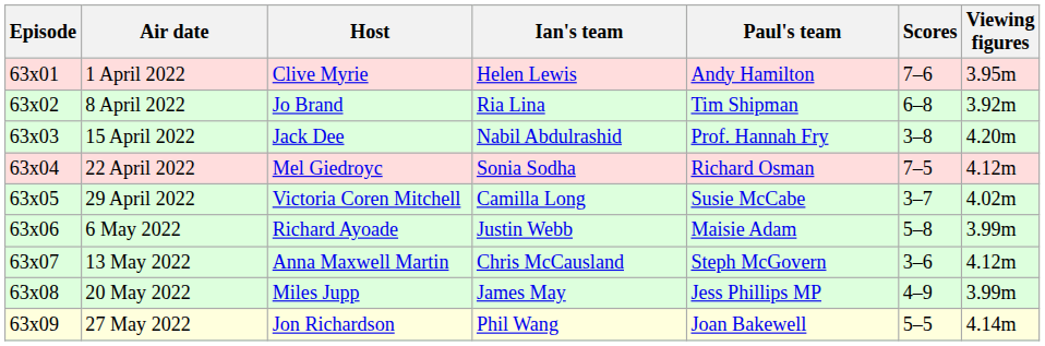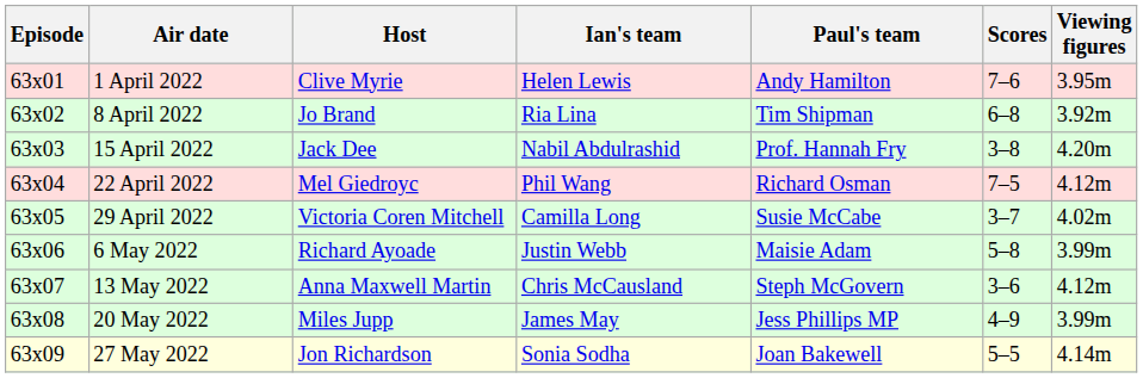 <table class="wikitable"  style="width:840px; background:#dfd;">
 <tr>
 <th style="width:5%;">Episode</th>
 <th style="width:21%;">Air date</th>
 <th style="width:22%;">Host</th>
 <th style="width:23%;">Ian's team</th>
 <th style="width:23%;">Paul's team</th>
 <th style="width:5%;">Scores</th>
 <th style="width:120%;">Viewing figures</th>
 </tr>
 <tr style="background:#fdd;">
 <td>63x01</td>
 <td>1 April 2022</td>
 <td><a href='#'>Clive Myrie</a></td>
 <td><a href='#'>Helen Lewis</a></td>
 <td><a href='#'>Andy Hamilton</a></td>
 <td>7–6</td>
 <td>3.95m</td>
 </tr>
 <tr>
 <td>63x02</td>
 <td>8 April 2022</td>
 <td><a href='#'>Jo Brand</a></td>
 <td><a href='#'>Ria Lina</a></td>
 <td><a href='#'>Tim Shipman</a></td>
 <td>6–8</td>
 <td>3.92m</td>
 </tr>
 <tr>
 <td>63x03</td>
 <td>15 April 2022</td>
 <td><a href='#'>Jack Dee</a></td>
 <td><a href='#'>Nabil Abdulrashid</a></td>
 <td><a href='#'>Prof. Hannah Fry</a></td>
 <td>3–8</td>
 <td>4.20m</td>
 </tr>
 <tr style="background:#fdd;">
 <td>63x04</td>
 <td>22 April 2022</td>
 <td><a href='#'>Mel Giedroyc</a></td>
-<td><a href='#'>Sonia Sodha</a></td>
+<td><a href='#'>Phil Wang</a></td>
 <td><a href='#'>Richard Osman</a></td>
 <td>7–5</td>
 <td>4.12m</td>
 </tr>
 <tr>
 <td>63x05</td>
 <td>29 April 2022</td>
 <td><a href='#'>Victoria Coren Mitchell</a></td>
 <td><a href='#'>Camilla Long</a></td>
 <td><a href='#'>Susie McCabe</a></td>
 <td>3–7</td>
 <td>4.02m</td>
 </tr>
 <tr>
 <td>63x06</td>
 <td>6 May 2022</td>
 <td><a href='#'>Richard Ayoade</a></td>
 <td><a href='#'>Justin Webb</a></td>
 <td><a href='#'>Maisie Adam</a></td>
 <td>5–8</td>
 <td>3.99m</td>
 </tr>
 <tr>
 <td>63x07</td>
 <td>13 May 2022</td>
 <td><a href='#'>Anna Maxwell Martin</a></td>
 <td><a href='#'>Chris McCausland</a></td>
 <td><a href='#'>Steph McGovern</a></td>
 <td>3–6</td>
 <td>4.12m</td>
 </tr>
 <tr>
 <td>63x08</td>
 <td>20 May 2022</td>
 <td><a href='#'>Miles Jupp</a></td>
 <td><a href='#'>James May</a></td>
 <td><a href='#'>Jess Phillips MP</a></td>
 <td>4–9</td>
 <td>3.99m</td>
 </tr>
 <tr style="background:#ffd;">
 <td>63x09</td>
 <td>27 May 2022</td>
 <td><a href='#'>Jon Richardson</a></td>
-<td><a href='#'>Phil Wang</a></td>
+<td><a href='#'>Sonia Sodha</a></td>
 <td><a href='#'>Joan Bakewell</a></td>
 <td>5–5</td>
 <td>4.14m</td>
 </tr>
 </table>
